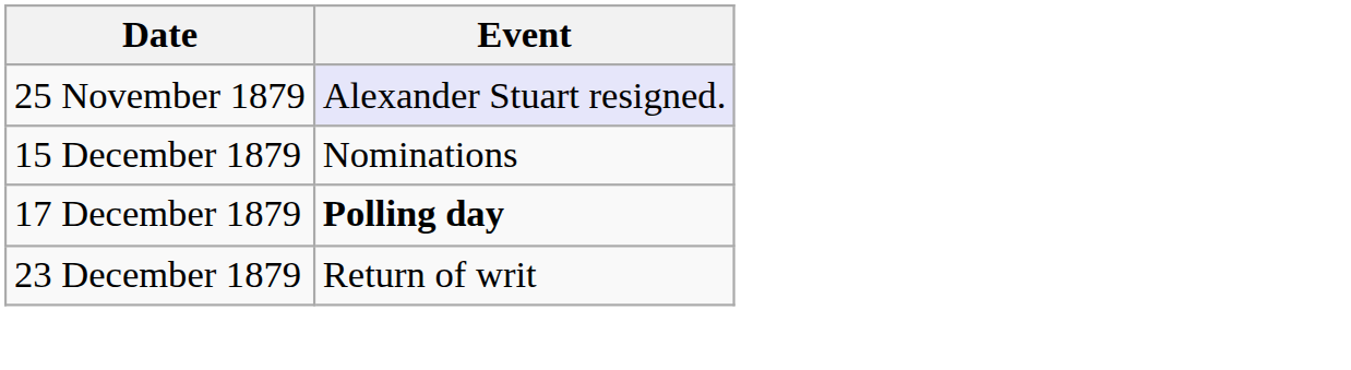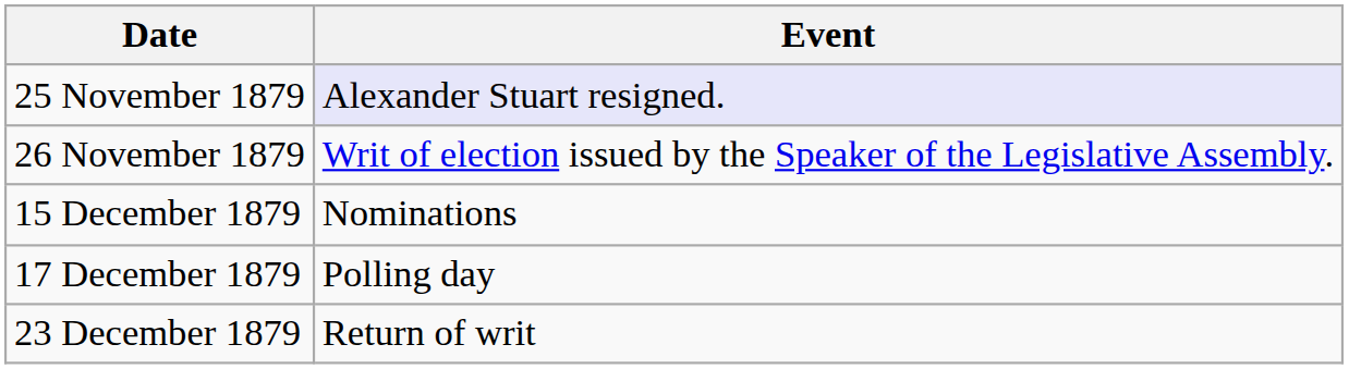 <table class="wikitable">
 <tr>
 <th>Date</th>
 <th>Event</th>
 </tr>
 <tr>
 <td>25 November 1879</td>
 <td style="background: lavender;">Alexander Stuart resigned.</td>
 </tr>
 <tr>
+<td>26 November 1879</td>
+<td><a href='#'>Writ of election</a> issued by the <a href='#'>Speaker of the Legislative Assembly</a>.</td>
+</tr>
+<tr>
 <td>15 December 1879</td>
 <td>Nominations</td>
 </tr>
 <tr>
 <td>17 December 1879</td>
-<td><strong>Polling day</strong></td>
+<td>Polling day</td>
 </tr>
 <tr>
 <td>23 December 1879</td>
 <td>Return of writ</td>
 </tr>
 </table>
